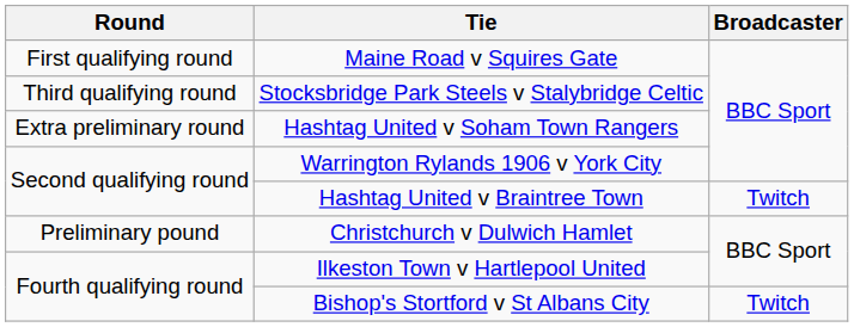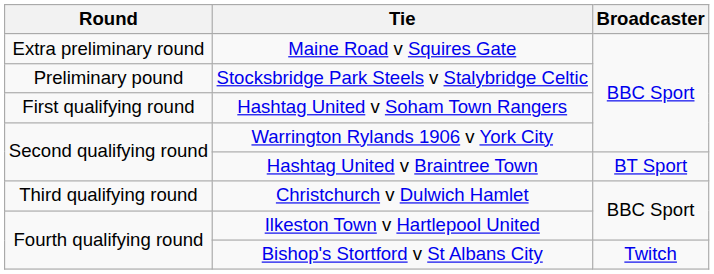 <table class="wikitable" style="text-align:center">
 <tr>
 <th scope="col">Round</th>
 <th scope="col">Tie</th>
 <th scope="col">Broadcaster</th>
 </tr>
 <tr>
-<td>First qualifying round</td>
+<td>Extra preliminary round</td>
 <td><a href='#'>Maine Road</a> v <a href='#'>Squires Gate</a></td>
 <td rowspan="4"><a href='#'>BBC Sport</a></td>
 </tr>
 <tr>
-<td>Third qualifying round</td>
+<td>Preliminary pound</td>
 <td><a href='#'>Stocksbridge Park Steels</a> v <a href='#'>Stalybridge Celtic</a></td>
 </tr>
 <tr>
-<td>Extra preliminary round</td>
+<td>First qualifying round</td>
 <td><a href='#'>Hashtag United</a> v <a href='#'>Soham Town Rangers</a></td>
 </tr>
 <tr>
 <td rowspan="2">Second qualifying round</td>
 <td><a href='#'>Warrington Rylands 1906</a> v <a href='#'>York City</a></td>
 </tr>
 <tr>
 <td><a href='#'>Hashtag United</a> v <a href='#'>Braintree Town</a></td>
-<td><a href='#'>Twitch</a></td>
+<td><a href='#'>BT Sport</a></td>
 </tr>
 <tr>
-<td>Preliminary pound</td>
+<td>Third qualifying round</td>
 <td><a href='#'>Christchurch</a> v <a href='#'>Dulwich Hamlet</a></td>
 <td rowspan="2">BBC Sport</td>
 </tr>
 <tr>
 <td rowspan="2">Fourth qualifying round</td>
 <td><a href='#'>Ilkeston Town</a> v <a href='#'>Hartlepool United</a></td>
 </tr>
 <tr>
 <td><a href='#'>Bishop's Stortford</a> v <a href='#'>St Albans City</a></td>
 <td><a href='#'>Twitch</a></td>
 </tr>
 </table>
